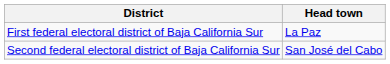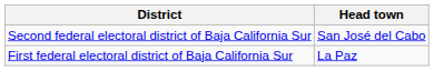 <table class="wikitable" border="1">
 <tr style="background:#efefef;">
 <th><strong>District</strong></th>
 <th><strong>Head town</strong></th>
 </tr>
 <tr>
+<td><a href='#'>Second federal electoral district of Baja California Sur</a></td>
+<td><a href='#'>San José del Cabo</a></td>
+</tr>
+<tr>
 <td><a href='#'>First federal electoral district of Baja California Sur</a></td>
 <td><a href='#'>La Paz</a></td>
 </tr>
-<tr>
-<td><a href='#'>Second federal electoral district of Baja California Sur</a></td>
-<td><a href='#'>San José del Cabo</a></td>
-</tr>
 </table>
